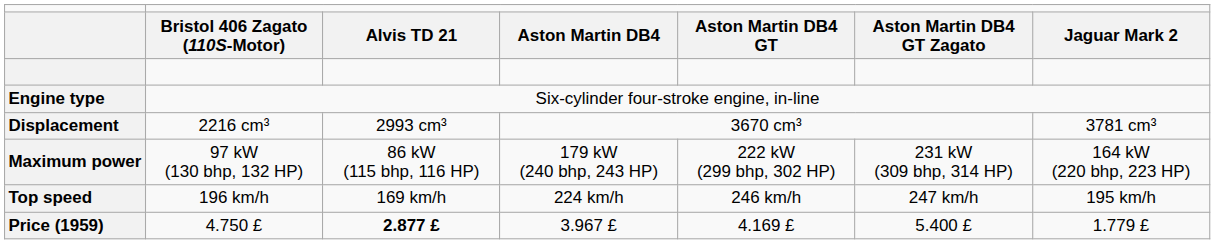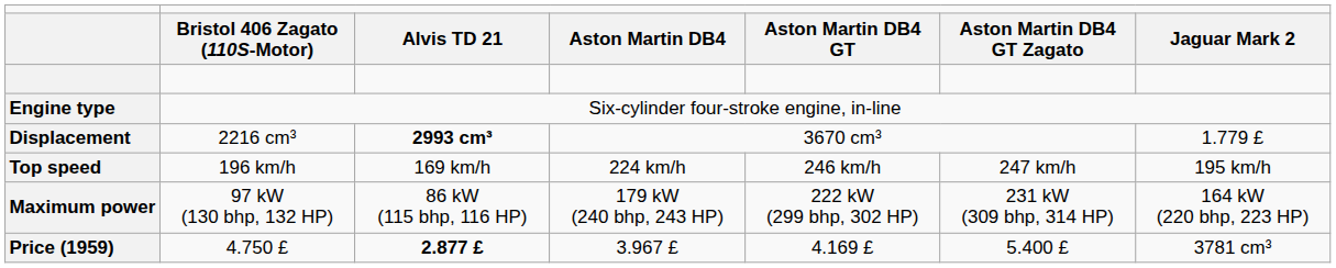 <table class="wikitable" style="text-align:center">
 <tr>
 <td></td>
 </tr>
 <tr>
 <th></th>
 <th style="width:10em">Bristol 406 Zagato<br>(<em>110S</em>-Motor)</th>
 <th style="width:10em">Alvis TD 21</th>
 <th style="width:10em">Aston Martin DB4</th>
 <th style="width:10em">Aston Martin DB4 GT</th>
 <th style="width:10em">Aston Martin DB4 GT Zagato</th>
 <th style="width:10em">Jaguar Mark 2</th>
 </tr>
 <tr>
 <th> </th>
 <td></td>
 <td></td>
 <td></td>
 <td></td>
 <td></td>
 <td></td>
 </tr>
 <tr>
 <th style="text-align:left;">Engine type</th>
 <td colspan="6">Six-cylinder four-stroke engine, in-line</td>
 </tr>
 <tr>
 <th style="text-align:left;">Displacement</th>
 <td>2216 cm³</td>
-<td>2993 cm³</td>
+<td><strong>2993 cm³</strong></td>
 <td colspan="3">3670 cm³</td>
-<td>3781 cm³</td>
+<td>1.779 £</td>
+</tr>
+<tr>
+<th style="text-align:left;">Top speed</th>
+<td>196 km/h</td>
+<td>169 km/h</td>
+<td>224 km/h</td>
+<td>246 km/h</td>
+<td>247 km/h</td>
+<td>195 km/h</td>
 </tr>
 <tr>
 <th style="text-align:left;">Maximum power</th>
 <td>97 kW<br>(130 bhp, 132 HP)</td>
 <td>86 kW<br>(115 bhp, 116 HP)</td>
 <td>179 kW<br>(240 bhp, 243 HP)</td>
 <td>222 kW<br>(299 bhp, 302 HP)</td>
 <td>231 kW<br>(309 bhp, 314 HP)</td>
 <td>164 kW<br>(220 bhp, 223 HP)</td>
 </tr>
 <tr>
-<th style="text-align:left;">Top speed</th>
-<td>196 km/h</td>
-<td>169 km/h</td>
-<td>224 km/h</td>
-<td>246 km/h</td>
-<td>247 km/h</td>
-<td>195 km/h</td>
-</tr>
-<tr>
 <th style="text-align:left;">Price (1959)</th>
 <td>4.750 £</td>
 <td><strong>2.877 £</strong></td>
 <td>3.967 £</td>
 <td>4.169 £</td>
 <td>5.400 £</td>
-<td>1.779 £</td>
+<td>3781 cm³</td>
 </tr>
 </table>
